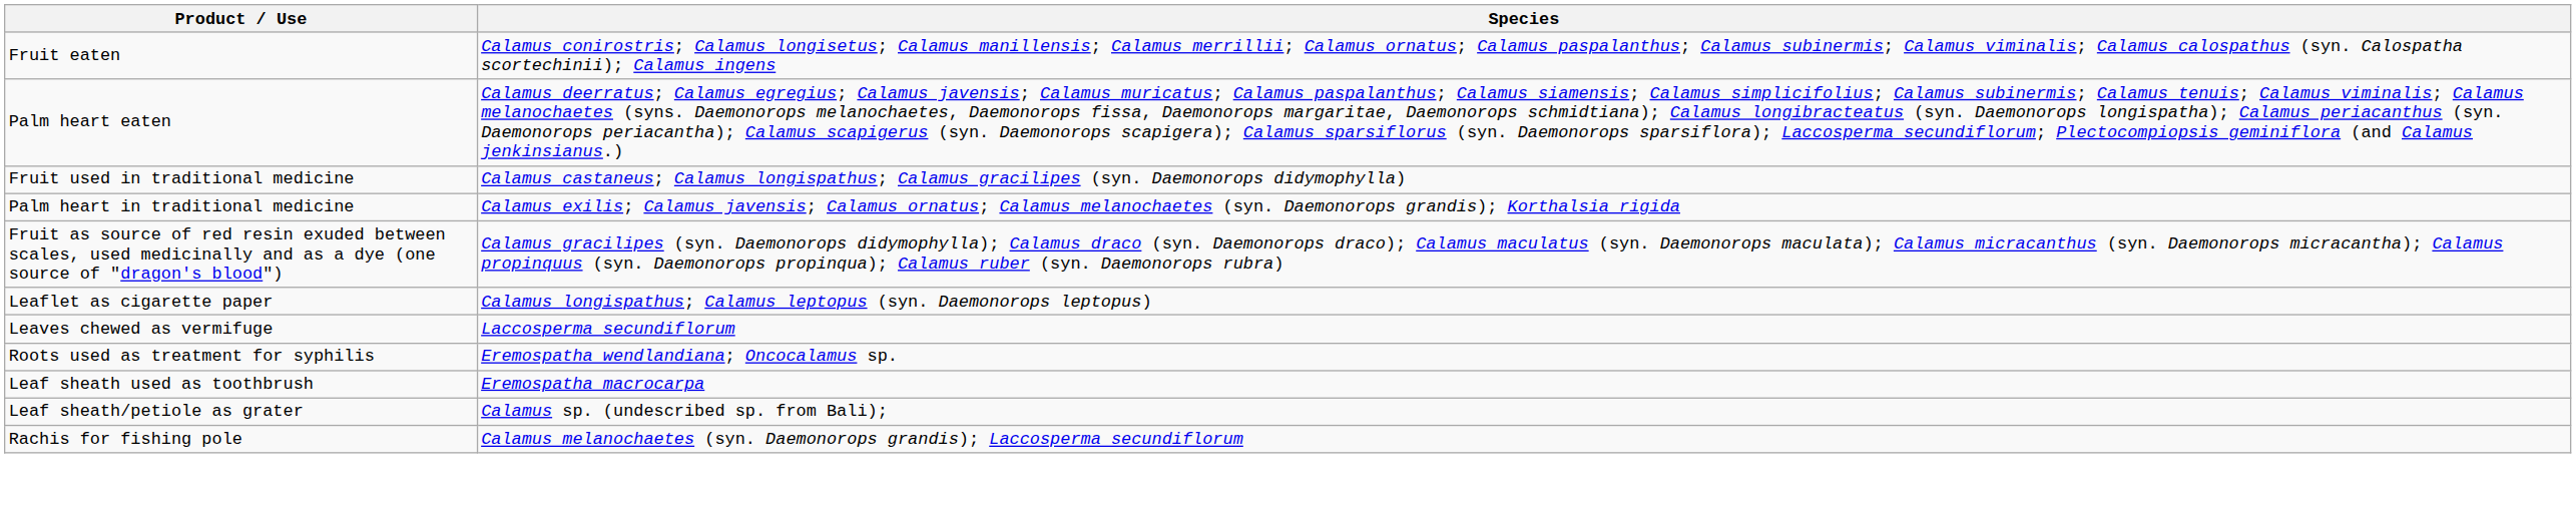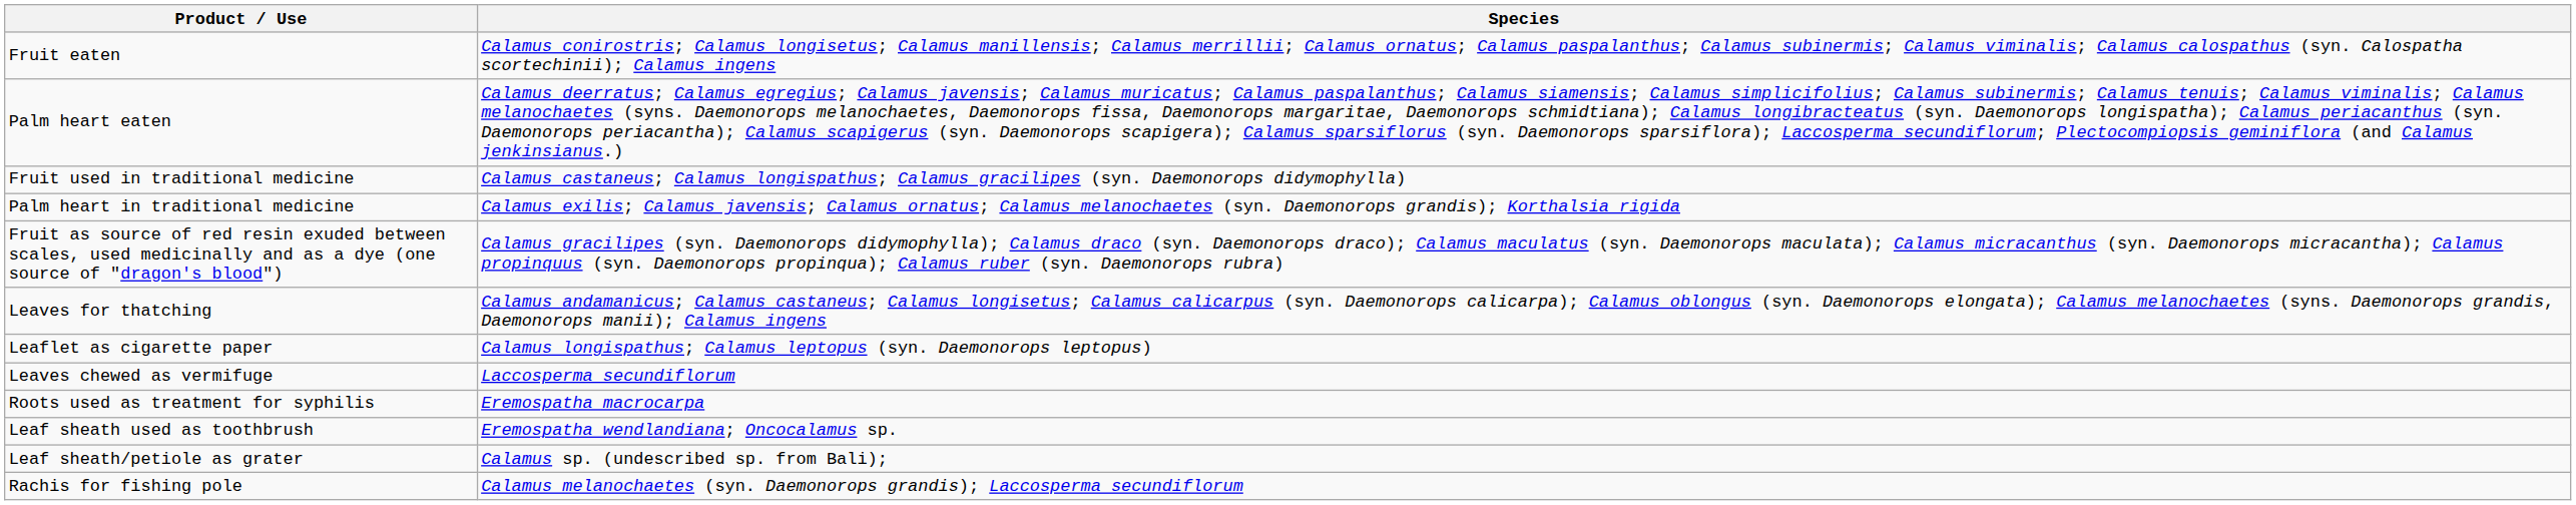 <table class="wikitable collapsible collapsed">
 <tr>
 <th>Product / Use</th>
 <th>Species</th>
 </tr>
 <tr>
 <td>Fruit eaten</td>
 <td><em><a href='#'>Calamus conirostris</a></em>; <em><a href='#'>Calamus longisetus</a></em>; <em><a href='#'>Calamus manillensis</a></em>; <em><a href='#'>Calamus merrillii</a></em>; <em><a href='#'>Calamus ornatus</a></em>; <em><a href='#'>Calamus paspalanthus</a></em>; <em><a href='#'>Calamus subinermis</a></em>; <em><a href='#'>Calamus viminalis</a></em>; <em><a href='#'>Calamus calospathus</a></em> (syn. <em>Calospatha scortechinii</em>); <em><a href='#'>Calamus ingens</a></em></td>
 </tr>
 <tr>
 <td>Palm heart eaten</td>
 <td><em><a href='#'>Calamus deerratus</a></em>; <em><a href='#'>Calamus egregius</a></em>; <em><a href='#'>Calamus javensis</a></em>; <em><a href='#'>Calamus muricatus</a></em>; <em><a href='#'>Calamus paspalanthus</a></em>; <em><a href='#'>Calamus siamensis</a></em>; <em><a href='#'>Calamus simplicifolius</a></em>; <em><a href='#'>Calamus subinermis</a></em>; <em><a href='#'>Calamus tenuis</a></em>; <em><a href='#'>Calamus viminalis</a></em>; <em><a href='#'>Calamus melanochaetes</a></em> (syns. <em>Daemonorops melanochaetes</em>, <em>Daemonorops fissa</em>, <em>Daemonorops margaritae</em>, <em>Daemonorops schmidtiana</em>); <em><a href='#'>Calamus longibracteatus</a></em> (syn. <em>Daemonorops longispatha</em>); <em><a href='#'>Calamus periacanthus</a></em> (syn. <em>Daemonorops periacantha</em>); <em><a href='#'>Calamus scapigerus</a></em> (syn. <em>Daemonorops scapigera</em>); <em><a href='#'>Calamus sparsiflorus</a></em> (syn. <em>Daemonorops sparsiflora</em>); <em><a href='#'>Laccosperma secundiflorum</a></em>; <em><a href='#'>Plectocompiopsis geminiflora</a></em> (and <em><a href='#'>Calamus jenkinsianus</a></em>.)</td>
 </tr>
 <tr>
 <td>Fruit used in traditional medicine</td>
 <td><em><a href='#'>Calamus castaneus</a></em>; <em><a href='#'>Calamus longispathus</a></em>; <em><a href='#'>Calamus gracilipes</a></em> (syn. <em>Daemonorops didymophylla</em>)</td>
 </tr>
 <tr>
 <td>Palm heart in traditional medicine</td>
 <td><em><a href='#'>Calamus exilis</a></em>; <em><a href='#'>Calamus javensis</a></em>; <em><a href='#'>Calamus ornatus</a></em>; <em><a href='#'>Calamus melanochaetes</a></em> (syn. <em>Daemonorops grandis</em>); <em><a href='#'>Korthalsia rigida</a></em></td>
 </tr>
 <tr>
 <td>Fruit as source of red resin exuded between scales, used medicinally and as a dye (one source of "<a href='#'>dragon's blood</a>")</td>
 <td><em><a href='#'>Calamus gracilipes</a></em> (syn. <em>Daemonorops didymophylla</em>); <em><a href='#'>Calamus draco</a></em> (syn. <em>Daemonorops draco</em>); <em><a href='#'>Calamus maculatus</a></em> (syn. <em>Daemonorops maculata</em>); <em><a href='#'>Calamus micracanthus</a></em> (syn. <em>Daemonorops micracantha</em>); <em><a href='#'>Calamus propinquus</a></em> (syn. <em>Daemonorops propinqua</em>); <em><a href='#'>Calamus ruber</a></em> (syn. <em>Daemonorops rubra</em>)</td>
 </tr>
 <tr>
+<td>Leaves for thatching</td>
+<td><em><a href='#'>Calamus andamanicus</a></em>; <em><a href='#'>Calamus castaneus</a></em>; <em><a href='#'>Calamus longisetus</a></em>; <em><a href='#'>Calamus calicarpus</a></em> (syn. <em>Daemonorops calicarpa</em>); <em><a href='#'>Calamus oblongus</a></em> (syn. <em>Daemonorops elongata</em>); <em><a href='#'>Calamus melanochaetes</a></em> (syns. <em>Daemonorops grandis</em>, <em>Daemonorops manii</em>); <em><a href='#'>Calamus ingens</a></em></td>
+</tr>
+<tr>
 <td>Leaflet as cigarette paper</td>
 <td><em><a href='#'>Calamus longispathus</a></em>; <em><a href='#'>Calamus leptopus</a></em> (syn. <em>Daemonorops leptopus</em>)</td>
 </tr>
 <tr>
 <td>Leaves chewed as vermifuge</td>
 <td><em><a href='#'>Laccosperma secundiflorum</a></em></td>
 </tr>
 <tr>
 <td>Roots used as treatment for syphilis</td>
-<td><em><a href='#'>Eremospatha wendlandiana</a></em>; <em><a href='#'>Oncocalamus</a></em> sp.</td>
+<td><em><a href='#'>Eremospatha macrocarpa</a></em></td>
 </tr>
 <tr>
 <td>Leaf sheath used as toothbrush</td>
-<td><em><a href='#'>Eremospatha macrocarpa</a></em></td>
+<td><em><a href='#'>Eremospatha wendlandiana</a></em>; <em><a href='#'>Oncocalamus</a></em> sp.</td>
 </tr>
 <tr>
 <td>Leaf sheath/petiole as grater</td>
 <td><em><a href='#'>Calamus</a></em> sp. (undescribed sp. from Bali);</td>
 </tr>
 <tr>
 <td>Rachis for fishing pole</td>
 <td><em><a href='#'>Calamus melanochaetes</a></em> (syn. <em>Daemonorops grandis</em>); <em><a href='#'>Laccosperma secundiflorum</a></em></td>
 </tr>
 </table>
